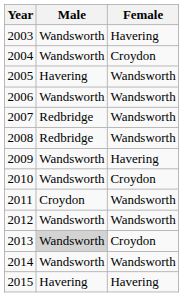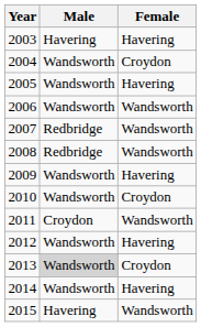 <table class="wikitable">
 <tr>
 <th>Year</th>
 <th>Male</th>
 <th>Female</th>
 </tr>
 <tr>
 <td>2003</td>
-<td>Wandsworth</td>
+<td>Havering</td>
 <td>Havering</td>
 </tr>
 <tr>
 <td>2004</td>
 <td>Wandsworth</td>
 <td>Croydon</td>
 </tr>
 <tr>
 <td>2005</td>
+<td>Wandsworth</td>
 <td>Havering</td>
-<td>Wandsworth</td>
 </tr>
 <tr>
 <td>2006</td>
 <td>Wandsworth</td>
 <td>Wandsworth</td>
 </tr>
 <tr>
 <td>2007</td>
 <td>Redbridge</td>
 <td>Wandsworth</td>
 </tr>
 <tr>
 <td>2008</td>
 <td>Redbridge</td>
 <td>Wandsworth</td>
 </tr>
 <tr>
 <td>2009</td>
 <td>Wandsworth</td>
 <td>Havering</td>
 </tr>
 <tr>
 <td>2010</td>
 <td>Wandsworth</td>
 <td>Croydon</td>
 </tr>
 <tr>
 <td>2011</td>
 <td>Croydon</td>
 <td>Wandsworth</td>
 </tr>
 <tr>
 <td>2012</td>
 <td>Wandsworth</td>
-<td>Wandsworth</td>
+<td>Havering</td>
 </tr>
 <tr>
 <td>2013</td>
 <td style="background: lightgrey;">Wandsworth</td>
 <td>Croydon</td>
 </tr>
 <tr>
 <td>2014</td>
 <td>Wandsworth</td>
-<td>Wandsworth</td>
+<td>Havering</td>
 </tr>
 <tr>
 <td>2015</td>
 <td>Havering</td>
-<td>Havering</td>
+<td>Wandsworth</td>
 </tr>
 </table>
